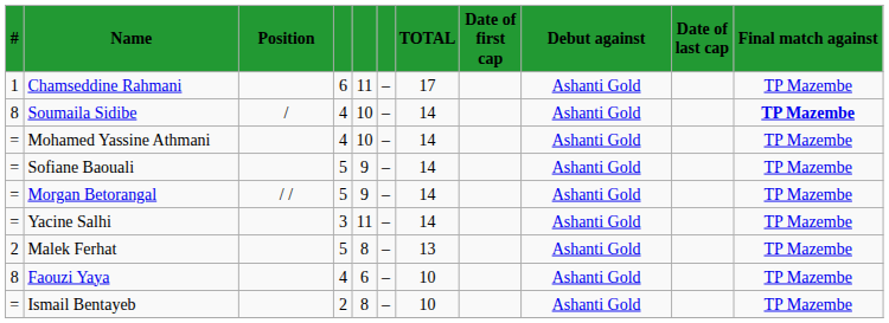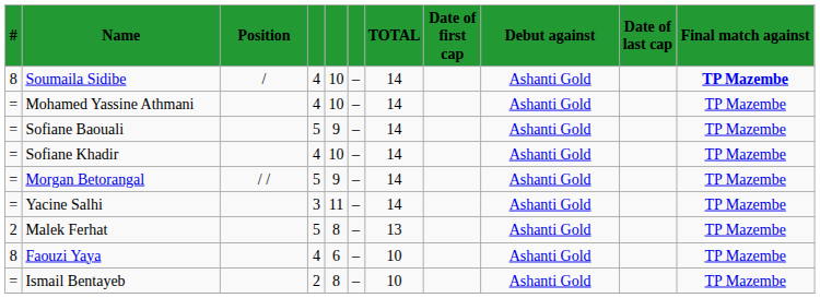 <table border="0" class="wikitable" style="text-align:center;font-size:95%">
 <tr>
 <th scope=col style="color:#000000; background:#229933;" width=10>#</th>
 <th scope=col style="color:#000000; background:#229933;" width=190>Name</th>
 <th scope=col style="color:#000000; background:#229933;" width=80>Position</th>
 <th scope=col style="color:#000000; background:#229933;" width=10><a href='#'></a></th>
 <th scope=col style="color:#000000; background:#229933;" width=10><a href='#'></a></th>
 <th scope=col style="color:#000000; background:#229933;" width=10><a href='#'></a></th>
 <th scope=col style="color:#000000; background:#229933;" width=10>TOTAL</th>
 <th scope=col style="color:#000000; background:#229933;" width=50>Date of first cap</th>
 <th scope=col style="color:#000000; background:#229933;" width=130>Debut against</th>
 <th scope=col style="color:#000000; background:#229933;" width=50>Date of last cap</th>
 <th scope=col style="color:#000000; background:#229933;" width=130>Final match against</th>
-</tr>
-<tr>
-<td>1</td>
-<td align="left"> <a href='#'>Chamseddine Rahmani</a></td>
-<td></td>
-<td>6</td>
-<td>11</td>
-<td>–</td>
-<td>17</td>
-<td></td>
-<td><a href='#'>Ashanti Gold</a></td>
-<td></td>
-<td><a href='#'>TP Mazembe</a></td>
 </tr>
 <tr>
 <td>8</td>
 <td align="left"> <a href='#'>Soumaila Sidibe</a></td>
 <td> / </td>
 <td>4</td>
 <td>10</td>
 <td>–</td>
 <td>14</td>
 <td></td>
 <td><a href='#'>Ashanti Gold</a></td>
 <td></td>
 <td><strong><a href='#'>TP Mazembe</a></strong></td>
 </tr>
 <tr>
 <td>=</td>
 <td align="left"> Mohamed Yassine Athmani</td>
 <td></td>
 <td>4</td>
 <td>10</td>
 <td>–</td>
 <td>14</td>
 <td></td>
 <td><a href='#'>Ashanti Gold</a></td>
 <td></td>
 <td><a href='#'>TP Mazembe</a></td>
 </tr>
 <tr>
 <td>=</td>
 <td align="left"> Sofiane Baouali</td>
 <td></td>
 <td>5</td>
 <td>9</td>
+<td>–</td>
+<td>14</td>
+<td></td>
+<td><a href='#'>Ashanti Gold</a></td>
+<td></td>
+<td><a href='#'>TP Mazembe</a></td>
+</tr>
+<tr>
+<td>=</td>
+<td align="left"> Sofiane Khadir</td>
+<td></td>
+<td>4</td>
+<td>10</td>
 <td>–</td>
 <td>14</td>
 <td></td>
 <td><a href='#'>Ashanti Gold</a></td>
 <td></td>
 <td><a href='#'>TP Mazembe</a></td>
 </tr>
 <tr>
 <td>=</td>
 <td align="left"> <a href='#'>Morgan Betorangal</a></td>
 <td> /  / </td>
 <td>5</td>
 <td>9</td>
 <td>–</td>
 <td>14</td>
 <td></td>
 <td><a href='#'>Ashanti Gold</a></td>
 <td></td>
 <td><a href='#'>TP Mazembe</a></td>
 </tr>
 <tr>
 <td>=</td>
 <td align="left"> Yacine Salhi</td>
 <td></td>
 <td>3</td>
 <td>11</td>
 <td>–</td>
 <td>14</td>
 <td></td>
 <td><a href='#'>Ashanti Gold</a></td>
 <td></td>
 <td><a href='#'>TP Mazembe</a></td>
 </tr>
 <tr>
 <td>2</td>
 <td align="left"> Malek Ferhat</td>
 <td></td>
 <td>5</td>
 <td>8</td>
 <td>–</td>
 <td>13</td>
 <td></td>
 <td><a href='#'>Ashanti Gold</a></td>
 <td></td>
 <td><a href='#'>TP Mazembe</a></td>
 </tr>
 <tr>
 <td>8</td>
 <td align="left"> <a href='#'>Faouzi Yaya</a></td>
 <td></td>
 <td>4</td>
 <td>6</td>
 <td>–</td>
 <td>10</td>
 <td></td>
 <td><a href='#'>Ashanti Gold</a></td>
 <td></td>
 <td><a href='#'>TP Mazembe</a></td>
 </tr>
 <tr>
 <td>=</td>
 <td align="left"> Ismail Bentayeb</td>
 <td></td>
 <td>2</td>
 <td>8</td>
 <td>–</td>
 <td>10</td>
 <td></td>
 <td><a href='#'>Ashanti Gold</a></td>
 <td></td>
 <td><a href='#'>TP Mazembe</a></td>
 </tr>
 <tr>
 </tr>
 </table>
